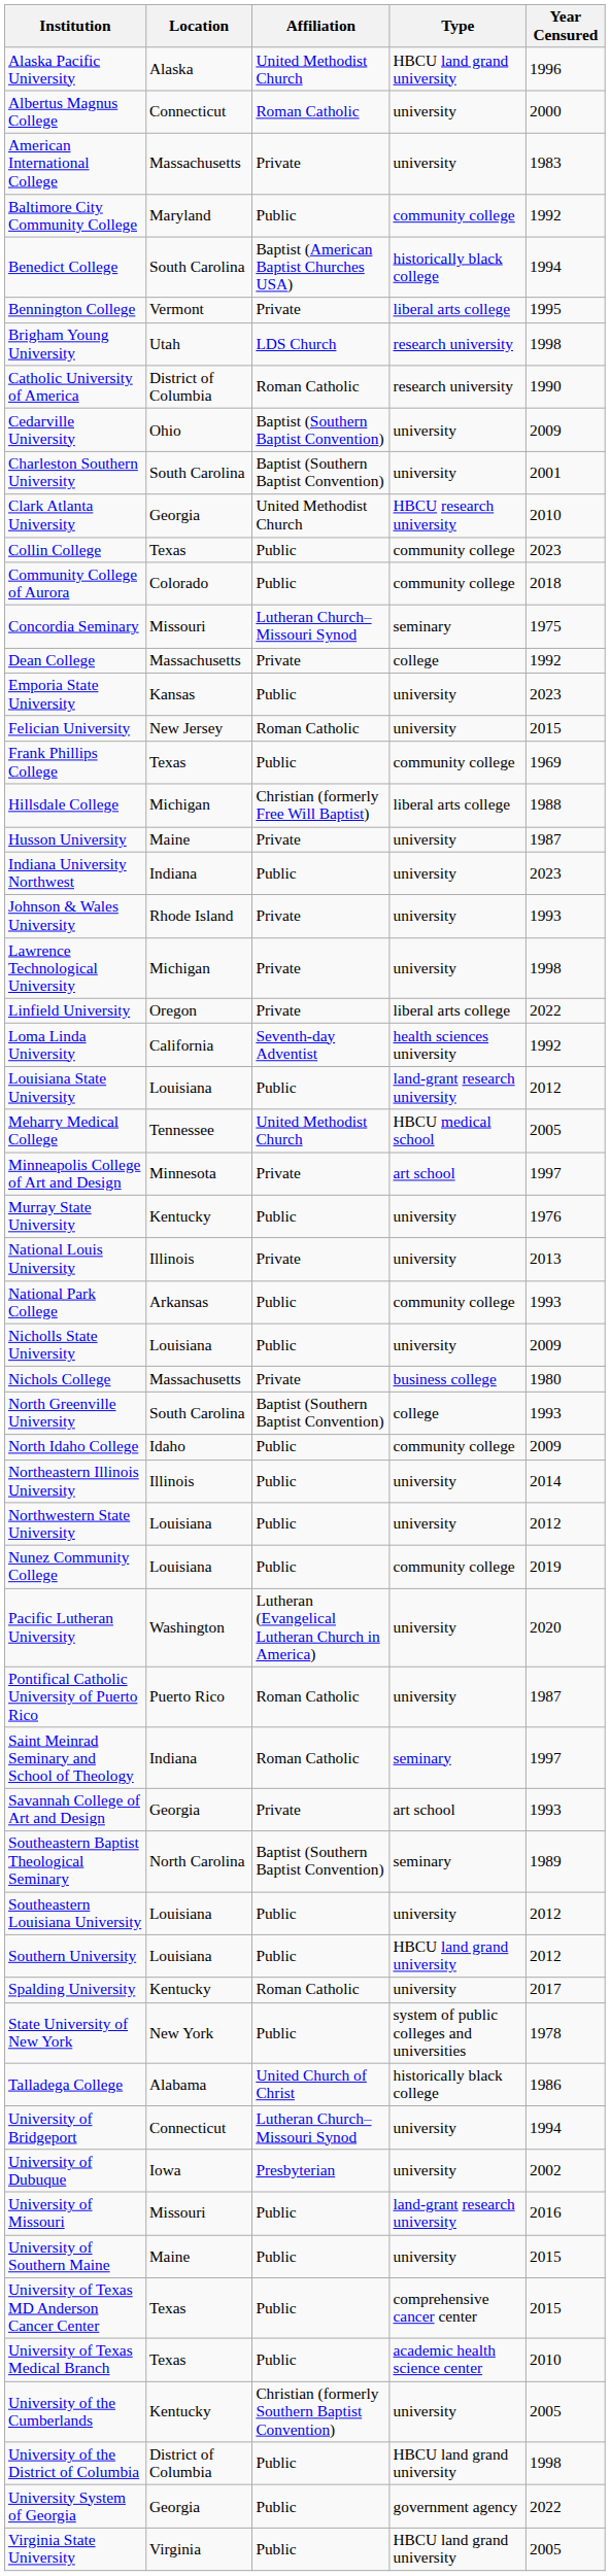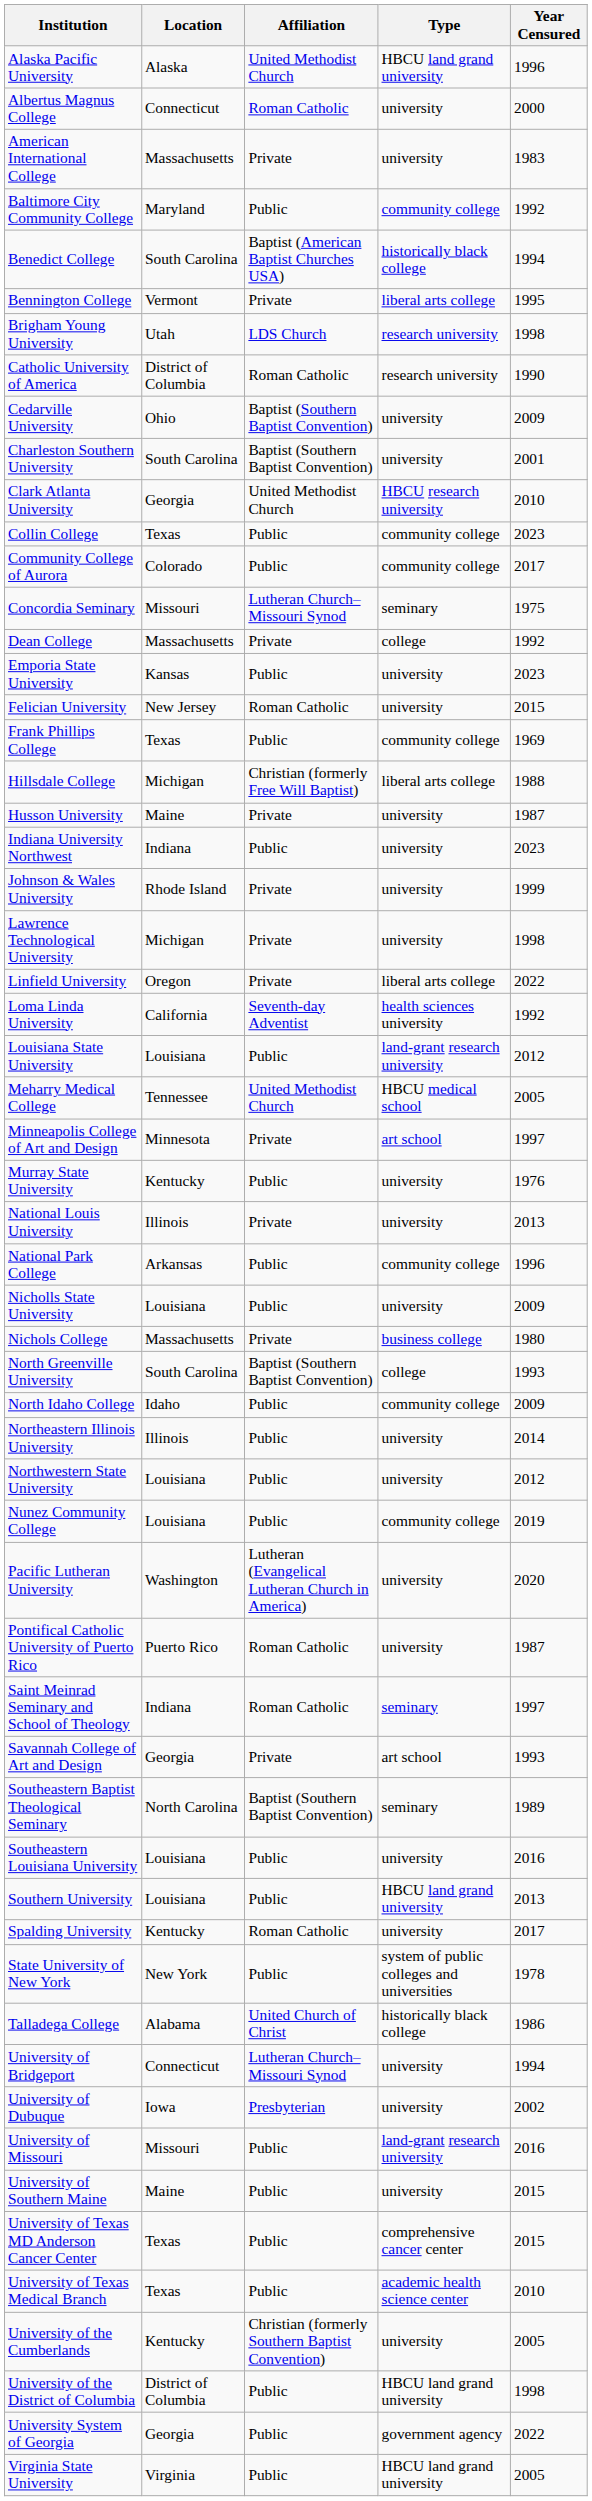 <table class="wikitable sortable" style="text-align:left;">
 <tr>
 <th>Institution</th>
 <th>Location</th>
 <th>Affiliation</th>
 <th>Type</th>
 <th>Year Censured</th>
 </tr>
 <tr>
 <td><a href='#'>Alaska Pacific University</a></td>
 <td>Alaska</td>
 <td><a href='#'>United Methodist Church</a></td>
 <td>HBCU <a href='#'>land grand university</a></td>
 <td>1996</td>
 </tr>
 <tr>
 <td><a href='#'>Albertus Magnus College</a></td>
 <td>Connecticut</td>
 <td><a href='#'>Roman Catholic</a></td>
 <td>university</td>
 <td>2000</td>
 </tr>
 <tr>
 <td><a href='#'>American International College</a></td>
 <td>Massachusetts</td>
 <td>Private</td>
 <td>university</td>
 <td>1983</td>
 </tr>
 <tr>
 <td><a href='#'>Baltimore City Community College</a></td>
 <td>Maryland</td>
 <td>Public</td>
 <td><a href='#'>community college</a></td>
 <td>1992</td>
 </tr>
 <tr>
 <td><a href='#'>Benedict College</a></td>
 <td>South Carolina</td>
 <td>Baptist (<a href='#'>American Baptist Churches USA</a>)</td>
 <td><a href='#'>historically black college</a></td>
 <td>1994</td>
 </tr>
 <tr>
 <td><a href='#'>Bennington College</a></td>
 <td>Vermont</td>
 <td>Private</td>
 <td><a href='#'>liberal arts college</a></td>
 <td>1995</td>
 </tr>
 <tr>
 <td><a href='#'>Brigham Young University</a></td>
 <td>Utah</td>
 <td><a href='#'>LDS Church</a></td>
 <td><a href='#'>research university</a></td>
 <td>1998</td>
 </tr>
 <tr>
 <td><a href='#'>Catholic University of America</a></td>
 <td>District of Columbia</td>
 <td>Roman Catholic</td>
 <td>research university</td>
 <td>1990</td>
 </tr>
 <tr>
 <td><a href='#'>Cedarville University</a></td>
 <td>Ohio</td>
 <td>Baptist (<a href='#'>Southern Baptist Convention</a>)</td>
 <td>university</td>
 <td>2009</td>
 </tr>
 <tr>
 <td><a href='#'>Charleston Southern University</a></td>
 <td>South Carolina</td>
 <td>Baptist (Southern Baptist Convention)</td>
 <td>university</td>
 <td>2001</td>
 </tr>
 <tr>
 <td><a href='#'>Clark Atlanta University</a></td>
 <td>Georgia</td>
 <td>United Methodist Church</td>
 <td><a href='#'>HBCU</a> <a href='#'>research university</a></td>
 <td>2010</td>
 </tr>
 <tr>
 <td><a href='#'>Collin College</a></td>
 <td>Texas</td>
 <td>Public</td>
 <td>community college</td>
 <td>2023</td>
 </tr>
 <tr>
 <td><a href='#'>Community College of Aurora</a></td>
 <td>Colorado</td>
 <td>Public</td>
 <td>community college</td>
-<td>2018</td>
+<td>2017</td>
 </tr>
 <tr>
 <td><a href='#'>Concordia Seminary</a></td>
 <td>Missouri</td>
 <td><a href='#'>Lutheran Church–Missouri Synod</a></td>
 <td>seminary</td>
 <td>1975</td>
 </tr>
 <tr>
 <td><a href='#'>Dean College</a></td>
 <td>Massachusetts</td>
 <td>Private</td>
 <td>college</td>
 <td>1992</td>
 </tr>
 <tr>
 <td><a href='#'>Emporia State University</a></td>
 <td>Kansas</td>
 <td>Public</td>
 <td>university</td>
 <td>2023</td>
 </tr>
 <tr>
 <td><a href='#'>Felician University</a></td>
 <td>New Jersey</td>
 <td>Roman Catholic</td>
 <td>university</td>
 <td>2015</td>
 </tr>
 <tr>
 <td><a href='#'>Frank Phillips College</a></td>
 <td>Texas</td>
 <td>Public</td>
 <td>community college</td>
 <td>1969</td>
 </tr>
 <tr>
 <td><a href='#'>Hillsdale College</a></td>
 <td>Michigan</td>
 <td>Christian (formerly <a href='#'>Free Will Baptist</a>)</td>
 <td>liberal arts college</td>
 <td>1988</td>
 </tr>
 <tr>
 <td><a href='#'>Husson University</a></td>
 <td>Maine</td>
 <td>Private</td>
 <td>university</td>
 <td>1987</td>
 </tr>
 <tr>
 <td><a href='#'>Indiana University Northwest</a></td>
 <td>Indiana</td>
 <td>Public</td>
 <td>university</td>
 <td>2023</td>
 </tr>
 <tr>
 <td><a href='#'>Johnson & Wales University</a></td>
 <td>Rhode Island</td>
 <td>Private</td>
 <td>university</td>
-<td>1993</td>
+<td>1999</td>
 </tr>
 <tr>
 <td><a href='#'>Lawrence Technological University</a></td>
 <td>Michigan</td>
 <td>Private</td>
 <td>university</td>
 <td>1998</td>
 </tr>
 <tr>
 <td><a href='#'>Linfield University</a></td>
 <td>Oregon</td>
 <td>Private</td>
 <td>liberal arts college</td>
 <td>2022</td>
 </tr>
 <tr>
 <td><a href='#'>Loma Linda University</a></td>
 <td>California</td>
 <td><a href='#'>Seventh-day Adventist</a></td>
 <td><a href='#'>health sciences</a> university</td>
 <td>1992</td>
 </tr>
 <tr>
 <td><a href='#'>Louisiana State University</a></td>
 <td>Louisiana</td>
 <td>Public</td>
 <td><a href='#'>land-grant</a> <a href='#'>research university</a></td>
 <td>2012</td>
 </tr>
 <tr>
 <td><a href='#'>Meharry Medical College</a></td>
 <td>Tennessee</td>
 <td><a href='#'>United Methodist Church</a></td>
 <td>HBCU <a href='#'>medical school</a></td>
 <td>2005</td>
 </tr>
 <tr>
 <td><a href='#'>Minneapolis College of Art and Design</a></td>
 <td>Minnesota</td>
 <td>Private</td>
 <td><a href='#'>art school</a></td>
 <td>1997</td>
 </tr>
 <tr>
 <td><a href='#'>Murray State University</a></td>
 <td>Kentucky</td>
 <td>Public</td>
 <td>university</td>
 <td>1976</td>
 </tr>
 <tr>
 <td><a href='#'>National Louis University</a></td>
 <td>Illinois</td>
 <td>Private</td>
 <td>university</td>
 <td>2013</td>
 </tr>
 <tr>
 <td><a href='#'>National Park College</a></td>
 <td>Arkansas</td>
 <td>Public</td>
 <td>community college</td>
-<td>1993</td>
+<td>1996</td>
 </tr>
 <tr>
 <td><a href='#'>Nicholls State University</a></td>
 <td>Louisiana</td>
 <td>Public</td>
 <td>university</td>
 <td>2009</td>
 </tr>
 <tr>
 <td><a href='#'>Nichols College</a></td>
 <td>Massachusetts</td>
 <td>Private</td>
 <td><a href='#'>business college</a></td>
 <td>1980</td>
 </tr>
 <tr>
 <td><a href='#'>North Greenville University</a></td>
 <td>South Carolina</td>
 <td>Baptist (Southern Baptist Convention)</td>
 <td>college</td>
 <td>1993</td>
 </tr>
 <tr>
 <td><a href='#'>North Idaho College</a></td>
 <td>Idaho</td>
 <td>Public</td>
 <td>community college</td>
 <td>2009</td>
 </tr>
 <tr>
 <td><a href='#'>Northeastern Illinois University</a></td>
 <td>Illinois</td>
 <td>Public</td>
 <td>university</td>
 <td>2014</td>
 </tr>
 <tr>
 <td><a href='#'>Northwestern State University</a></td>
 <td>Louisiana</td>
 <td>Public</td>
 <td>university</td>
 <td>2012</td>
 </tr>
 <tr>
 <td><a href='#'>Nunez Community College</a></td>
 <td>Louisiana</td>
 <td>Public</td>
 <td>community college</td>
 <td>2019</td>
 </tr>
 <tr>
 <td><a href='#'>Pacific Lutheran University</a></td>
 <td>Washington</td>
 <td>Lutheran (<a href='#'>Evangelical Lutheran Church in America</a>)</td>
 <td>university</td>
 <td>2020</td>
 </tr>
 <tr>
 <td><a href='#'>Pontifical Catholic University of Puerto Rico</a></td>
 <td>Puerto Rico</td>
 <td>Roman Catholic</td>
 <td>university</td>
 <td>1987</td>
 </tr>
 <tr>
 <td><a href='#'>Saint Meinrad Seminary and School of Theology</a></td>
 <td>Indiana</td>
 <td>Roman Catholic</td>
 <td><a href='#'>seminary</a></td>
 <td>1997</td>
 </tr>
 <tr>
 <td><a href='#'>Savannah College of Art and Design</a></td>
 <td>Georgia</td>
 <td>Private</td>
 <td>art school</td>
 <td>1993</td>
 </tr>
 <tr>
 <td><a href='#'>Southeastern Baptist Theological Seminary</a></td>
 <td>North Carolina</td>
 <td>Baptist (Southern Baptist Convention)</td>
 <td>seminary</td>
 <td>1989</td>
 </tr>
 <tr>
 <td><a href='#'>Southeastern Louisiana University</a></td>
 <td>Louisiana</td>
 <td>Public</td>
 <td>university</td>
-<td>2012</td>
+<td>2016</td>
 </tr>
 <tr>
 <td><a href='#'>Southern University</a></td>
 <td>Louisiana</td>
 <td>Public</td>
 <td>HBCU <a href='#'>land grand university</a></td>
-<td>2012</td>
+<td>2013</td>
 </tr>
 <tr>
 <td><a href='#'>Spalding University</a></td>
 <td>Kentucky</td>
 <td>Roman Catholic</td>
 <td>university</td>
 <td>2017</td>
 </tr>
 <tr>
 <td><a href='#'>State University of New York</a></td>
 <td>New York</td>
 <td>Public</td>
 <td>system of public colleges and universities</td>
 <td>1978</td>
 </tr>
 <tr>
 <td><a href='#'>Talladega College</a></td>
 <td>Alabama</td>
 <td><a href='#'>United Church of Christ</a></td>
 <td>historically black college</td>
 <td>1986</td>
 </tr>
 <tr>
 <td><a href='#'>University of Bridgeport</a></td>
 <td>Connecticut</td>
 <td><a href='#'>Lutheran Church–Missouri Synod</a></td>
 <td>university</td>
 <td>1994</td>
 </tr>
 <tr>
 <td><a href='#'>University of Dubuque</a></td>
 <td>Iowa</td>
 <td><a href='#'>Presbyterian</a></td>
 <td>university</td>
 <td>2002</td>
 </tr>
 <tr>
 <td><a href='#'>University of Missouri</a></td>
 <td>Missouri</td>
 <td>Public</td>
 <td><a href='#'>land-grant</a> <a href='#'>research university</a></td>
 <td>2016</td>
 </tr>
 <tr>
 <td><a href='#'>University of Southern Maine</a></td>
 <td>Maine</td>
 <td>Public</td>
 <td>university</td>
 <td>2015</td>
 </tr>
 <tr>
 <td><a href='#'>University of Texas MD Anderson Cancer Center</a></td>
 <td>Texas</td>
 <td>Public</td>
 <td>comprehensive <a href='#'>cancer</a> center</td>
 <td>2015</td>
 </tr>
 <tr>
 <td><a href='#'>University of Texas Medical Branch</a></td>
 <td>Texas</td>
 <td>Public</td>
 <td><a href='#'>academic health science center</a></td>
 <td>2010</td>
 </tr>
 <tr>
 <td><a href='#'>University of the Cumberlands</a></td>
 <td>Kentucky</td>
 <td>Christian (formerly <a href='#'>Southern Baptist Convention</a>)</td>
 <td>university</td>
 <td>2005</td>
 </tr>
 <tr>
 <td><a href='#'>University of the District of Columbia</a></td>
 <td>District of Columbia</td>
 <td>Public</td>
 <td>HBCU land grand university</td>
 <td>1998</td>
 </tr>
 <tr>
 <td><a href='#'>University System of Georgia</a></td>
 <td>Georgia</td>
 <td>Public</td>
 <td>government agency</td>
 <td>2022</td>
 </tr>
 <tr>
 <td><a href='#'>Virginia State University</a></td>
 <td>Virginia</td>
 <td>Public</td>
 <td>HBCU land grand university</td>
 <td>2005</td>
 </tr>
 </table>
